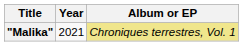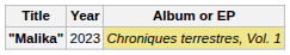 <table class="wikitable plainrowheaders" style="text-align:center;">
 <tr>
 <th scope="col">Title</th>
 <th scope="col">Year</th>
 <th scope="col">Album or EP</th>
 </tr>
 <tr>
 <th scope="row">"Malika"<br></th>
-<td>2021</td>
+<td>2023</td>
 <td style="background: khaki;"><em>Chroniques terrestres, Vol. 1</em></td>
 </tr>
 </table>
